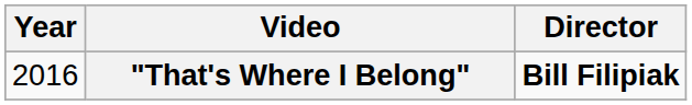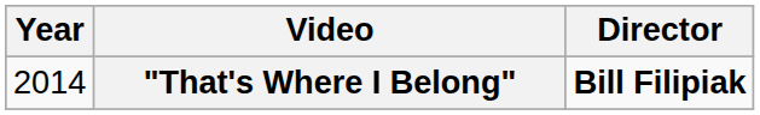 <table class="wikitable plainrowheaders">
 <tr>
 <th>Year</th>
 <th style="width:14em;">Video</th>
 <th>Director</th>
 </tr>
 <tr>
-<td>2016</td>
+<td>2014</td>
 <th scope="row">"That's Where I Belong"</th>
 <td><strong>Bill Filipiak</strong></td>
 </tr>
 </table>
